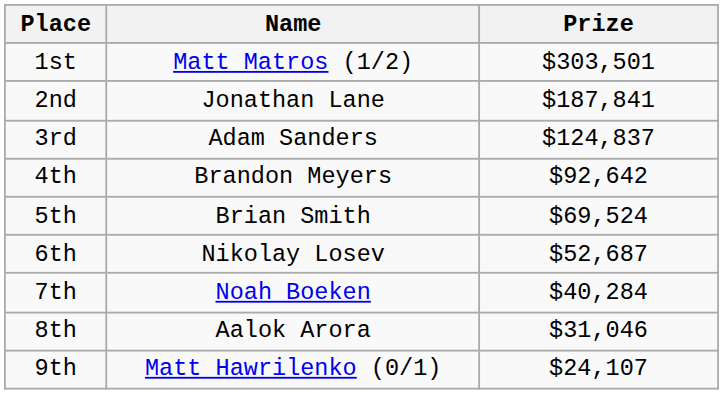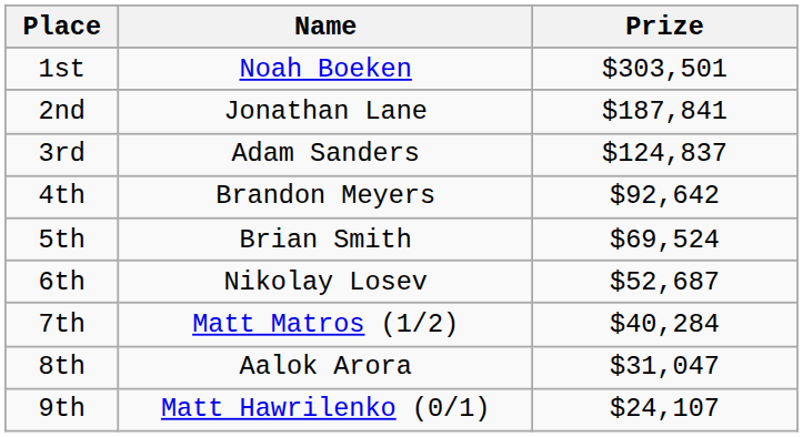 <table class="wikitable">
 <tr>
 <th width="50">Place</th>
 <th width="200">Name</th>
 <th width="125">Prize</th>
 </tr>
 <tr>
 <td align = "center">1st</td>
-<td align = "center"><a href='#'>Matt Matros</a> (1/2)</td>
+<td align = "center"><a href='#'>Noah Boeken</a></td>
 <td align = "center">$303,501</td>
 </tr>
 <tr>
 <td align = "center">2nd</td>
 <td align = "center">Jonathan Lane</td>
 <td align = "center">$187,841</td>
 </tr>
 <tr>
 <td align = "center">3rd</td>
 <td align = "center">Adam Sanders</td>
 <td align = "center">$124,837</td>
 </tr>
 <tr>
 <td align = "center">4th</td>
 <td align = "center">Brandon Meyers</td>
 <td align = "center">$92,642</td>
 </tr>
 <tr>
 <td align = "center">5th</td>
 <td align = "center">Brian Smith</td>
 <td align = "center">$69,524</td>
 </tr>
 <tr>
 <td align = "center">6th</td>
 <td align = "center">Nikolay Losev</td>
 <td align = "center">$52,687</td>
 </tr>
 <tr>
 <td align = "center">7th</td>
-<td align = "center"><a href='#'>Noah Boeken</a></td>
+<td align = "center"><a href='#'>Matt Matros</a> (1/2)</td>
 <td align = "center">$40,284</td>
 </tr>
 <tr>
 <td align = "center">8th</td>
 <td align = "center">Aalok Arora</td>
-<td align = "center">$31,046</td>
+<td align = "center">$31,047</td>
 </tr>
 <tr>
 <td align = "center">9th</td>
 <td align = "center"><a href='#'>Matt Hawrilenko</a> (0/1)</td>
 <td align = "center">$24,107</td>
 </tr>
 </table>
